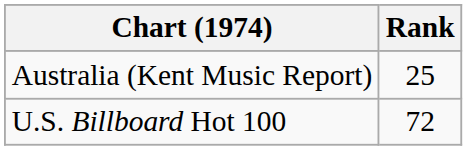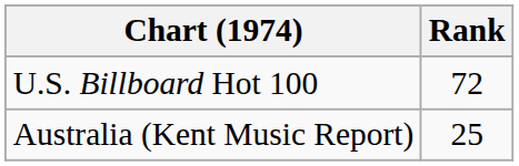 <table class="wikitable">
 <tr>
 <th align="left">Chart (1974)</th>
 <th style="text-align:center;">Rank</th>
 </tr>
 <tr>
+<td>U.S. <em>Billboard</em> Hot 100</td>
+<td style="text-align:center;">72</td>
+</tr>
+<tr>
 <td>Australia (Kent Music Report)</td>
 <td style="text-align:center;">25</td>
 </tr>
-<tr>
-<td>U.S. <em>Billboard</em> Hot 100</td>
-<td style="text-align:center;">72</td>
-</tr>
 </table>
